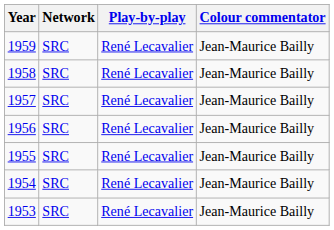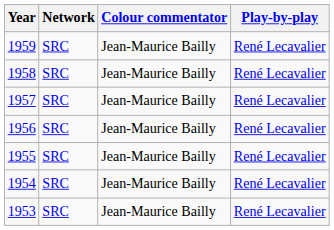 <table class="wikitable sortable" style="font-size:1.00em; line-height:1.5em;">
 <tr>
 <th>Year</th>
 <th>Network</th>
+<th><a href='#'>Colour commentator</a></th>
 <th><a href='#'>Play-by-play</a></th>
-<th><a href='#'>Colour commentator</a></th>
 </tr>
 <tr>
 <td><a href='#'>1959</a></td>
 <td><a href='#'>SRC</a></td>
+<td>Jean-Maurice Bailly</td>
 <td><a href='#'>René Lecavalier</a></td>
-<td>Jean-Maurice Bailly</td>
 </tr>
 <tr>
 <td><a href='#'>1958</a></td>
 <td><a href='#'>SRC</a></td>
+<td>Jean-Maurice Bailly</td>
 <td><a href='#'>René Lecavalier</a></td>
-<td>Jean-Maurice Bailly</td>
 </tr>
 <tr>
 <td><a href='#'>1957</a></td>
 <td><a href='#'>SRC</a></td>
+<td>Jean-Maurice Bailly</td>
 <td><a href='#'>René Lecavalier</a></td>
-<td>Jean-Maurice Bailly</td>
 </tr>
 <tr>
 <td><a href='#'>1956</a></td>
 <td><a href='#'>SRC</a></td>
+<td>Jean-Maurice Bailly</td>
 <td><a href='#'>René Lecavalier</a></td>
-<td>Jean-Maurice Bailly</td>
 </tr>
 <tr>
 <td><a href='#'>1955</a></td>
 <td><a href='#'>SRC</a></td>
+<td>Jean-Maurice Bailly</td>
 <td><a href='#'>René Lecavalier</a></td>
-<td>Jean-Maurice Bailly</td>
 </tr>
 <tr>
 <td><a href='#'>1954</a></td>
 <td><a href='#'>SRC</a></td>
+<td>Jean-Maurice Bailly</td>
 <td><a href='#'>René Lecavalier</a></td>
-<td>Jean-Maurice Bailly</td>
 </tr>
 <tr>
 <td><a href='#'>1953</a></td>
 <td><a href='#'>SRC</a></td>
+<td>Jean-Maurice Bailly</td>
 <td><a href='#'>René Lecavalier</a></td>
-<td>Jean-Maurice Bailly</td>
 </tr>
 </table>
